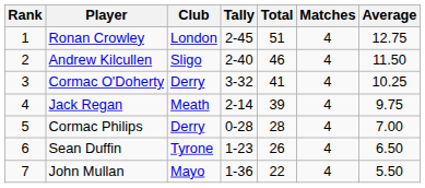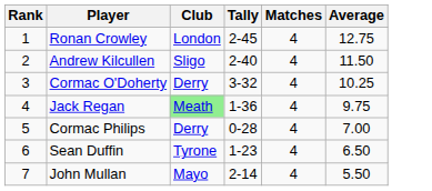 <table class="wikitable">
 <tr>
 <th>Rank</th>
 <th>Player</th>
 <th>Club</th>
 <th>Tally</th>
-<th>Total</th>
 <th>Matches</th>
 <th>Average</th>
 </tr>
 <tr>
 <td rowspan="1" style="text-align:center;">1</td>
 <td><a href='#'>Ronan Crowley</a></td>
 <td><a href='#'>London</a></td>
 <td align=center>2-45</td>
-<td align=center>51</td>
 <td align=center>4</td>
 <td align=center>12.75</td>
 </tr>
 <tr>
 <td rowspan="1" style="text-align:center;">2</td>
 <td><a href='#'>Andrew Kilcullen</a></td>
 <td><a href='#'>Sligo</a></td>
 <td align=center>2-40</td>
-<td align=center>46</td>
 <td align=center>4</td>
 <td align=center>11.50</td>
 </tr>
 <tr>
 <td rowspan="1" style="text-align:center;">3</td>
 <td><a href='#'>Cormac O'Doherty</a></td>
 <td><a href='#'>Derry</a></td>
 <td align=center>3-32</td>
-<td align=center>41</td>
 <td align=center>4</td>
 <td align=center>10.25</td>
 </tr>
 <tr>
 <td rowspan="1" style="text-align:center;">4</td>
 <td><a href='#'>Jack Regan</a></td>
-<td><a href='#'>Meath</a></td>
-<td align=center>2-14</td>
-<td align="center">39</td>
+<td style="background: lightgreen;"><a href='#'>Meath</a></td>
+<td align="center">1-36</td>
 <td align="center">4</td>
 <td align="center">9.75</td>
 </tr>
 <tr>
 <td rowspan="1" style="text-align:center;">5</td>
 <td>Cormac Philips</td>
 <td><a href='#'>Derry</a></td>
 <td align="center">0-28</td>
-<td align="center">28</td>
 <td align="center">4</td>
 <td align="center">7.00</td>
 </tr>
 <tr>
 <td style="text-align:center;">6</td>
 <td>Sean Duffin</td>
 <td><a href='#'>Tyrone</a></td>
 <td align=center>1-23</td>
-<td align=center>26</td>
 <td align=center>4</td>
 <td align=center>6.50</td>
 </tr>
 <tr>
 <td style="text-align:center;">7</td>
 <td>John Mullan</td>
 <td><a href='#'>Mayo</a></td>
-<td align="center">1-36</td>
-<td align=center>22</td>
+<td align=center>2-14</td>
 <td align=center>4</td>
 <td align=center>5.50</td>
 </tr>
 </table>
